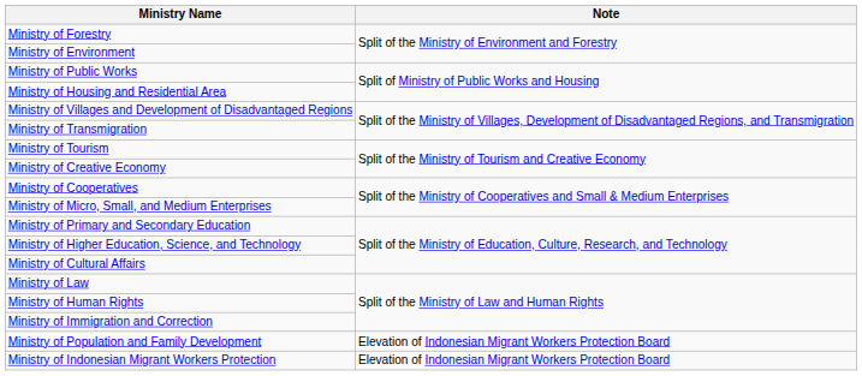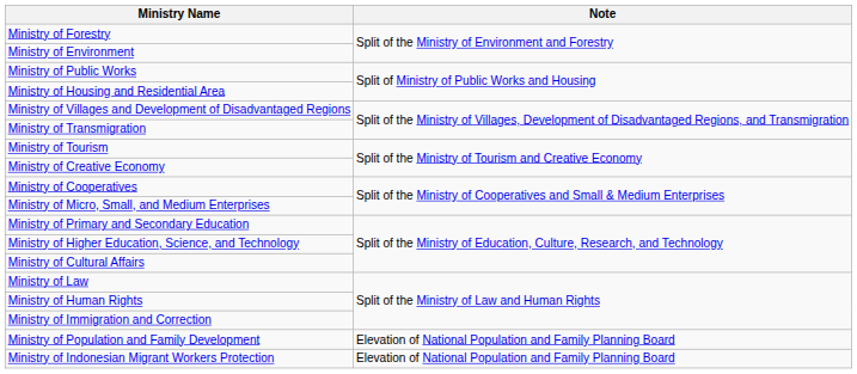 <table class="wikitable">
 <tr>
 <th>Ministry Name</th>
 <th>Note</th>
 </tr>
 <tr>
 <td><a href='#'>Ministry of Forestry</a></td>
 <td rowspan="2">Split of the <a href='#'>Ministry of Environment and Forestry</a></td>
 </tr>
 <tr>
 <td><a href='#'>Ministry of Environment</a></td>
 </tr>
 <tr>
 <td><a href='#'>Ministry of Public Works</a></td>
 <td rowspan="2">Split of <a href='#'>Ministry of Public Works and Housing</a></td>
 </tr>
 <tr>
 <td><a href='#'>Ministry of Housing and Residential Area</a></td>
 </tr>
 <tr>
 <td><a href='#'>Ministry of Villages and Development of Disadvantaged Regions</a></td>
 <td rowspan="2">Split of the <a href='#'>Ministry of Villages, Development of Disadvantaged Regions, and Transmigration</a></td>
 </tr>
 <tr>
 <td><a href='#'>Ministry of Transmigration</a></td>
 </tr>
 <tr>
 <td><a href='#'>Ministry of Tourism</a></td>
 <td rowspan="2">Split of the <a href='#'>Ministry of Tourism and Creative Economy</a></td>
 </tr>
 <tr>
 <td><a href='#'>Ministry of Creative Economy</a></td>
 </tr>
 <tr>
 <td><a href='#'>Ministry of Cooperatives</a></td>
 <td rowspan="2">Split of the <a href='#'>Ministry of Cooperatives and Small & Medium Enterprises</a></td>
 </tr>
 <tr>
 <td><a href='#'>Ministry of Micro, Small, and Medium Enterprises</a></td>
 </tr>
 <tr>
 <td><a href='#'>Ministry of Primary and Secondary Education</a></td>
 <td rowspan="3">Split of the <a href='#'>Ministry of Education, Culture, Research, and Technology</a></td>
 </tr>
 <tr>
 <td><a href='#'>Ministry of Higher Education, Science, and Technology</a></td>
 </tr>
 <tr>
 <td><a href='#'>Ministry of Cultural Affairs</a></td>
 </tr>
 <tr>
 <td><a href='#'>Ministry of Law</a></td>
 <td rowspan="3">Split of the <a href='#'>Ministry of Law and Human Rights</a></td>
 </tr>
 <tr>
 <td><a href='#'>Ministry of Human Rights</a></td>
 </tr>
 <tr>
 <td><a href='#'>Ministry of Immigration and Correction</a></td>
 </tr>
 <tr>
 <td><a href='#'>Ministry of Population and Family Development</a></td>
-<td>Elevation of <a href='#'>Indonesian Migrant Workers Protection Board</a></td>
+<td>Elevation of <a href='#'>National Population and Family Planning Board</a></td>
 </tr>
 <tr>
 <td><a href='#'>Ministry of Indonesian Migrant Workers Protection</a></td>
-<td>Elevation of <a href='#'>Indonesian Migrant Workers Protection Board</a></td>
+<td>Elevation of <a href='#'>National Population and Family Planning Board</a></td>
 </tr>
 </table>
